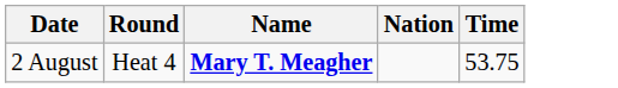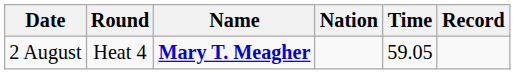 <table class=wikitable style=text-align:center>
 <tr>
 <th>Date</th>
 <th>Round</th>
 <th>Name</th>
 <th>Nation</th>
 <th>Time</th>
+<th>Record</th>
 </tr>
 <tr>
 <td>2 August</td>
 <td>Heat 4</td>
 <td align=left><strong><a href='#'>Mary T. Meagher</a></strong></td>
 <td></td>
-<td>53.75</td>
+<td>59.05</td>
+<td></td>
 </tr>
 </table>
